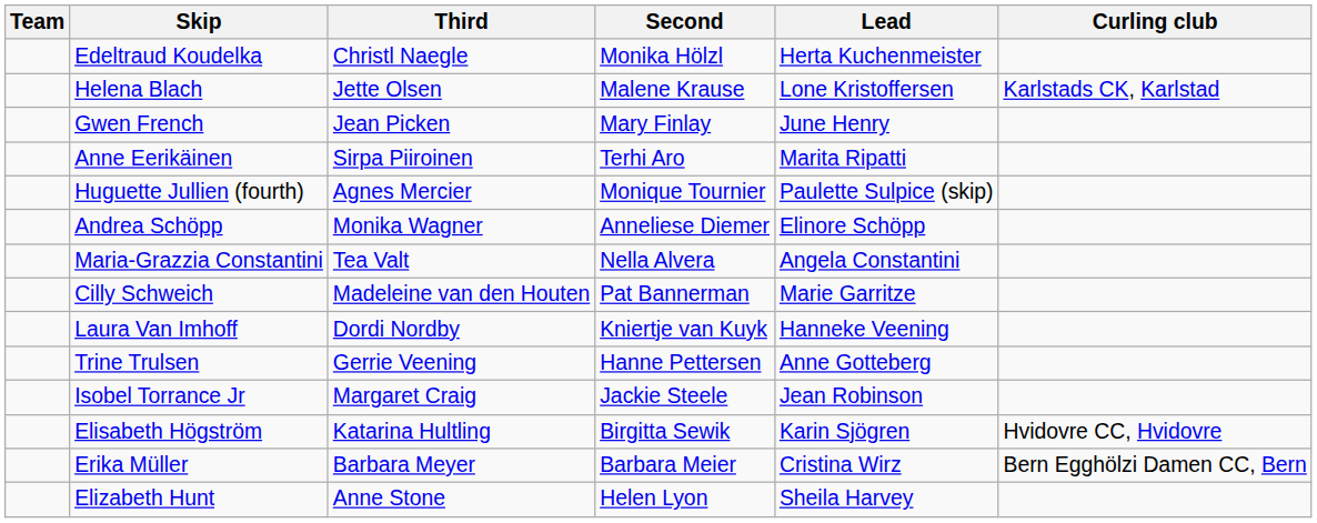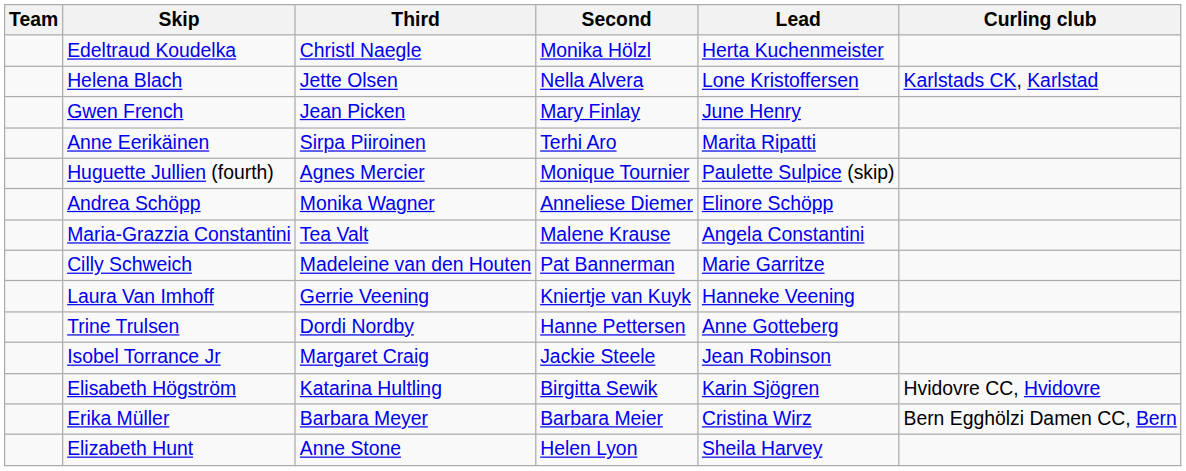 <table class="wikitable">
 <tr>
 <th>Team</th>
 <th>Skip</th>
 <th>Third</th>
 <th>Second</th>
 <th>Lead</th>
 <th>Curling club</th>
 </tr>
 <tr>
 <td></td>
 <td><a href='#'>Edeltraud Koudelka</a></td>
 <td><a href='#'>Christl Naegle</a></td>
 <td><a href='#'>Monika Hölzl</a></td>
 <td><a href='#'>Herta Kuchenmeister</a></td>
 <td></td>
 </tr>
 <tr>
 <td></td>
 <td><a href='#'>Helena Blach</a></td>
 <td><a href='#'>Jette Olsen</a></td>
-<td><a href='#'>Malene Krause</a></td>
+<td><a href='#'>Nella Alvera</a></td>
 <td><a href='#'>Lone Kristoffersen</a></td>
 <td><a href='#'>Karlstads CK</a>, <a href='#'>Karlstad</a></td>
 </tr>
 <tr>
 <td></td>
 <td><a href='#'>Gwen French</a></td>
 <td><a href='#'>Jean Picken</a></td>
 <td><a href='#'>Mary Finlay</a></td>
 <td><a href='#'>June Henry</a></td>
 <td></td>
 </tr>
 <tr>
 <td></td>
 <td><a href='#'>Anne Eerikäinen</a></td>
 <td><a href='#'>Sirpa Piiroinen</a></td>
 <td><a href='#'>Terhi Aro</a></td>
 <td><a href='#'>Marita Ripatti</a></td>
 <td></td>
 </tr>
 <tr>
 <td></td>
 <td><a href='#'>Huguette Jullien</a> (fourth)</td>
 <td><a href='#'>Agnes Mercier</a></td>
 <td><a href='#'>Monique Tournier</a></td>
 <td><a href='#'>Paulette Sulpice</a> (skip)</td>
 <td></td>
 </tr>
 <tr>
 <td></td>
 <td><a href='#'>Andrea Schöpp</a></td>
 <td><a href='#'>Monika Wagner</a></td>
 <td><a href='#'>Anneliese Diemer</a></td>
 <td><a href='#'>Elinore Schöpp</a></td>
 <td></td>
 </tr>
 <tr>
 <td></td>
 <td><a href='#'>Maria-Grazzia Constantini</a></td>
 <td><a href='#'>Tea Valt</a></td>
-<td><a href='#'>Nella Alvera</a></td>
+<td><a href='#'>Malene Krause</a></td>
 <td><a href='#'>Angela Constantini</a></td>
 <td></td>
 </tr>
 <tr>
 <td></td>
 <td><a href='#'>Cilly Schweich</a></td>
 <td><a href='#'>Madeleine van den Houten</a></td>
 <td><a href='#'>Pat Bannerman</a></td>
 <td><a href='#'>Marie Garritze</a></td>
 <td></td>
 </tr>
 <tr>
 <td></td>
 <td><a href='#'>Laura Van Imhoff</a></td>
-<td><a href='#'>Dordi Nordby</a></td>
+<td><a href='#'>Gerrie Veening</a></td>
 <td><a href='#'>Kniertje van Kuyk</a></td>
 <td><a href='#'>Hanneke Veening</a></td>
 <td></td>
 </tr>
 <tr>
 <td></td>
 <td><a href='#'>Trine Trulsen</a></td>
-<td><a href='#'>Gerrie Veening</a></td>
+<td><a href='#'>Dordi Nordby</a></td>
 <td><a href='#'>Hanne Pettersen</a></td>
 <td><a href='#'>Anne Gotteberg</a></td>
 <td></td>
 </tr>
 <tr>
 <td></td>
 <td><a href='#'>Isobel Torrance Jr</a></td>
 <td><a href='#'>Margaret Craig</a></td>
 <td><a href='#'>Jackie Steele</a></td>
 <td><a href='#'>Jean Robinson</a></td>
 <td></td>
 </tr>
 <tr>
 <td></td>
 <td><a href='#'>Elisabeth Högström</a></td>
 <td><a href='#'>Katarina Hultling</a></td>
 <td><a href='#'>Birgitta Sewik</a></td>
 <td><a href='#'>Karin Sjögren</a></td>
 <td>Hvidovre CC, <a href='#'>Hvidovre</a></td>
 </tr>
 <tr>
 <td></td>
 <td><a href='#'>Erika Müller</a></td>
 <td><a href='#'>Barbara Meyer</a></td>
 <td><a href='#'>Barbara Meier</a></td>
 <td><a href='#'>Cristina Wirz</a></td>
 <td>Bern Egghölzi Damen CC, <a href='#'>Bern</a></td>
 </tr>
 <tr>
 <td></td>
 <td><a href='#'>Elizabeth Hunt</a></td>
 <td><a href='#'>Anne Stone</a></td>
 <td><a href='#'>Helen Lyon</a></td>
 <td><a href='#'>Sheila Harvey</a></td>
 <td></td>
 </tr>
 </table>
